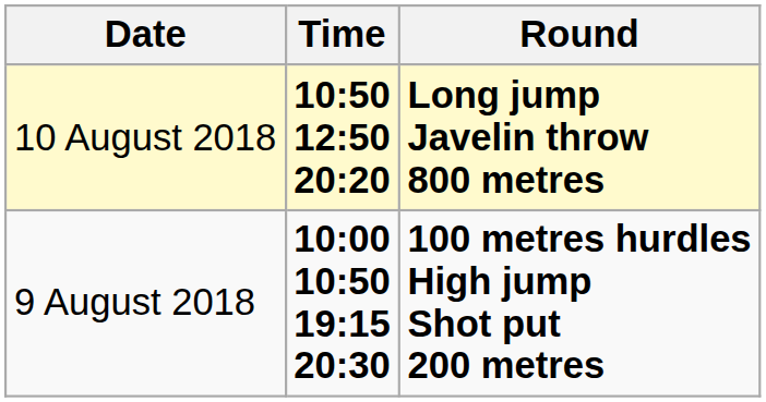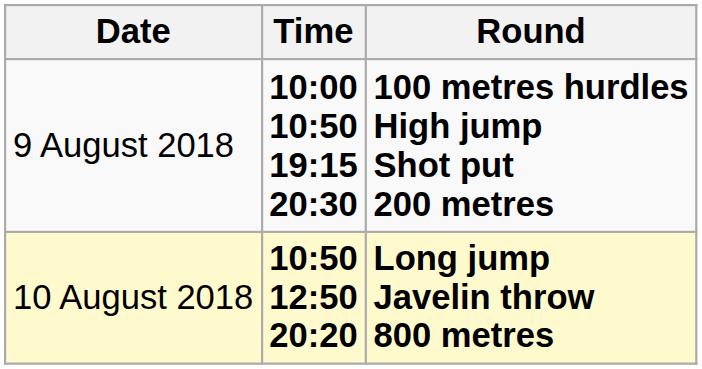 <table class="wikitable">
 <tr>
 <th>Date</th>
 <th>Time</th>
 <th>Round</th>
 </tr>
 <tr>
+<td>9 August 2018</td>
+<td align=right><strong>10:00<br>10:50<br>19:15<br>20:30</strong></td>
+<td><strong>100 metres hurdles<br>High jump<br>Shot put<br>200 metres</strong></td>
+</tr>
+<tr>
 <td style=background:lemonchiffon>10 August 2018</td>
 <td align=right style=background:lemonchiffon><strong>10:50<br>12:50<br>20:20</strong></td>
 <td style=background:lemonchiffon><strong>Long jump<br>Javelin throw<br>800 metres</strong></td>
 </tr>
-<tr>
-<td>9 August 2018</td>
-<td align=right><strong>10:00<br>10:50<br>19:15<br>20:30</strong></td>
-<td><strong>100 metres hurdles<br>High jump<br>Shot put<br>200 metres</strong></td>
-</tr>
 </table>
